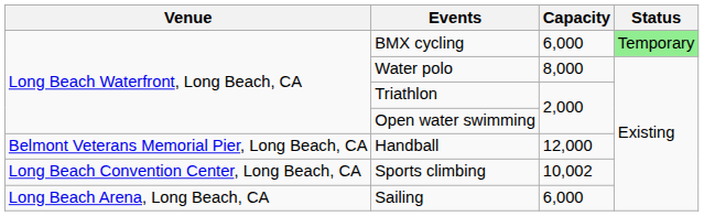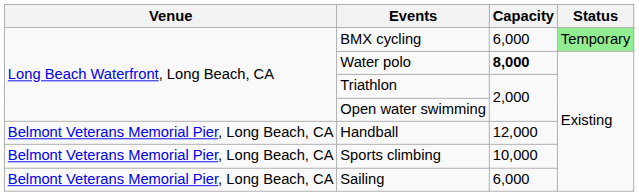 <table class="wikitable">
 <tr>
 <th>Venue</th>
 <th>Events</th>
 <th>Capacity</th>
 <th>Status</th>
 </tr>
 <tr>
 <td rowspan="4"><a href='#'>Long Beach Waterfront</a>, Long Beach, CA</td>
 <td>BMX cycling</td>
 <td>6,000</td>
 <td style="background: lightgreen;">Temporary</td>
 </tr>
 <tr>
 <td>Water polo</td>
-<td>8,000</td>
+<td><strong>8,000</strong></td>
 <td rowspan=6>Existing</td>
 </tr>
 <tr>
 <td>Triathlon</td>
 <td rowspan=2>2,000</td>
 </tr>
 <tr>
 <td>Open water swimming</td>
 </tr>
 <tr>
 <td rowspan="1"><a href='#'>Belmont Veterans Memorial Pier</a>, Long Beach, CA</td>
 <td>Handball</td>
 <td>12,000</td>
 </tr>
 <tr>
-<td rowspan="1"><a href='#'>Long Beach Convention Center</a>, Long Beach, CA</td>
+<td rowspan="1"><a href='#'>Belmont Veterans Memorial Pier</a>, Long Beach, CA</td>
 <td>Sports climbing</td>
-<td>10,002</td>
+<td>10,000</td>
 </tr>
 <tr>
-<td rowspan="1"><a href='#'>Long Beach Arena</a>, Long Beach, CA</td>
+<td rowspan="1"><a href='#'>Belmont Veterans Memorial Pier</a>, Long Beach, CA</td>
 <td>Sailing</td>
 <td>6,000</td>
 </tr>
 </table>
